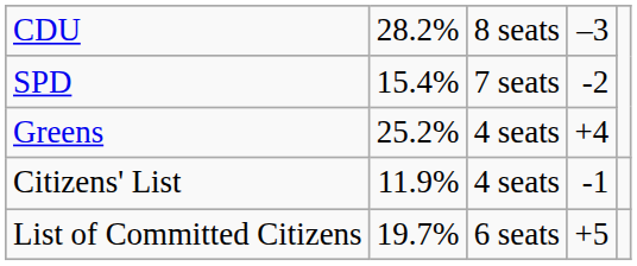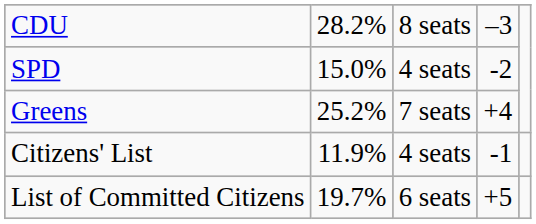 <table class="wikitable">
 <tr align="right">
 <td align="left"><a href='#'>CDU</a></td>
 <td>28.2%</td>
 <td>8 seats</td>
 <td>–3</td>
 </tr>
 <tr align="right">
 <td align="left"><a href='#'>SPD</a></td>
-<td>15.4%</td>
-<td>7 seats</td>
+<td>15.0%</td>
+<td>4 seats</td>
 <td>-2</td>
 </tr>
 <tr align="right">
 <td align="left"><a href='#'>Greens</a></td>
 <td>25.2%</td>
-<td>4 seats</td>
+<td>7 seats</td>
 <td>+4</td>
 </tr>
 <tr align="right">
 <td align="left">Citizens' List</td>
 <td>11.9%</td>
 <td>4 seats</td>
 <td>-1</td>
 <td></td>
 </tr>
 <tr align="right">
 <td align="left">List of Committed Citizens</td>
 <td>19.7%</td>
 <td>6 seats</td>
 <td>+5</td>
 </tr>
 </table>
